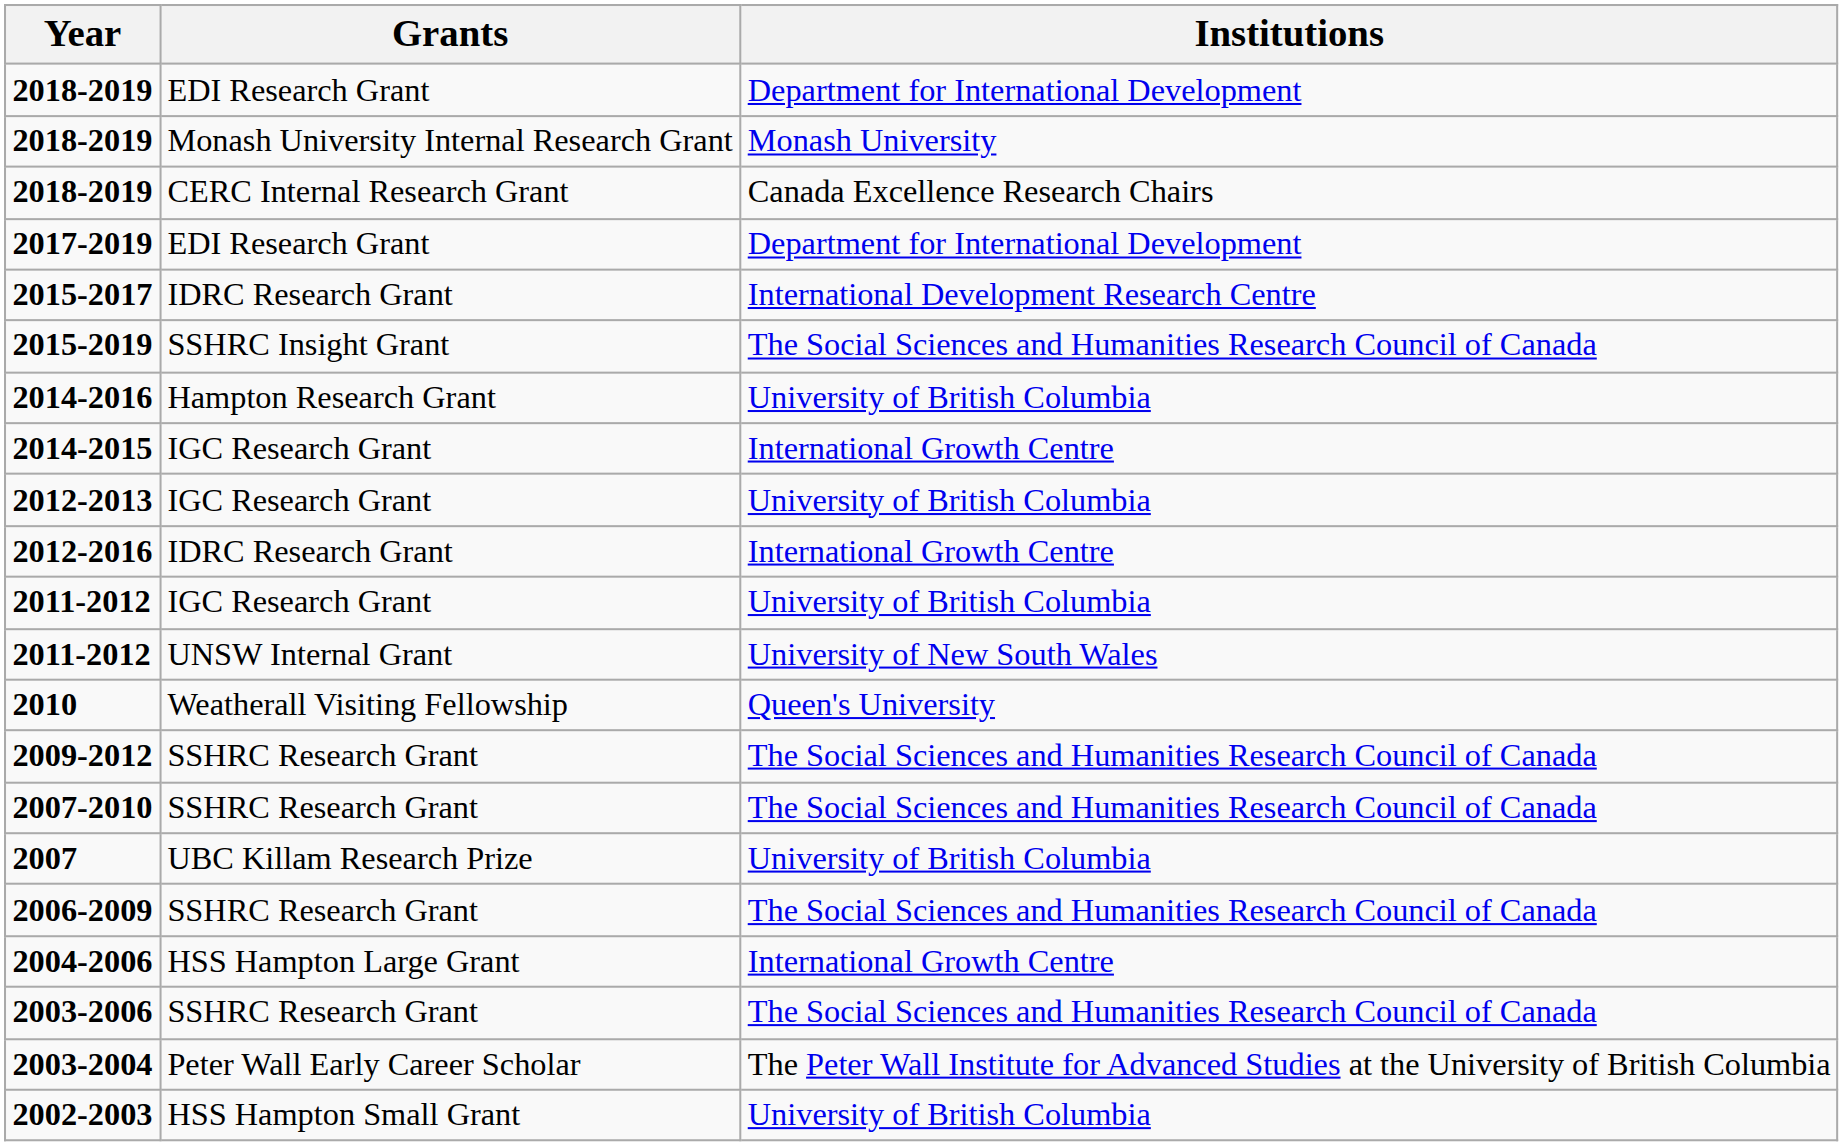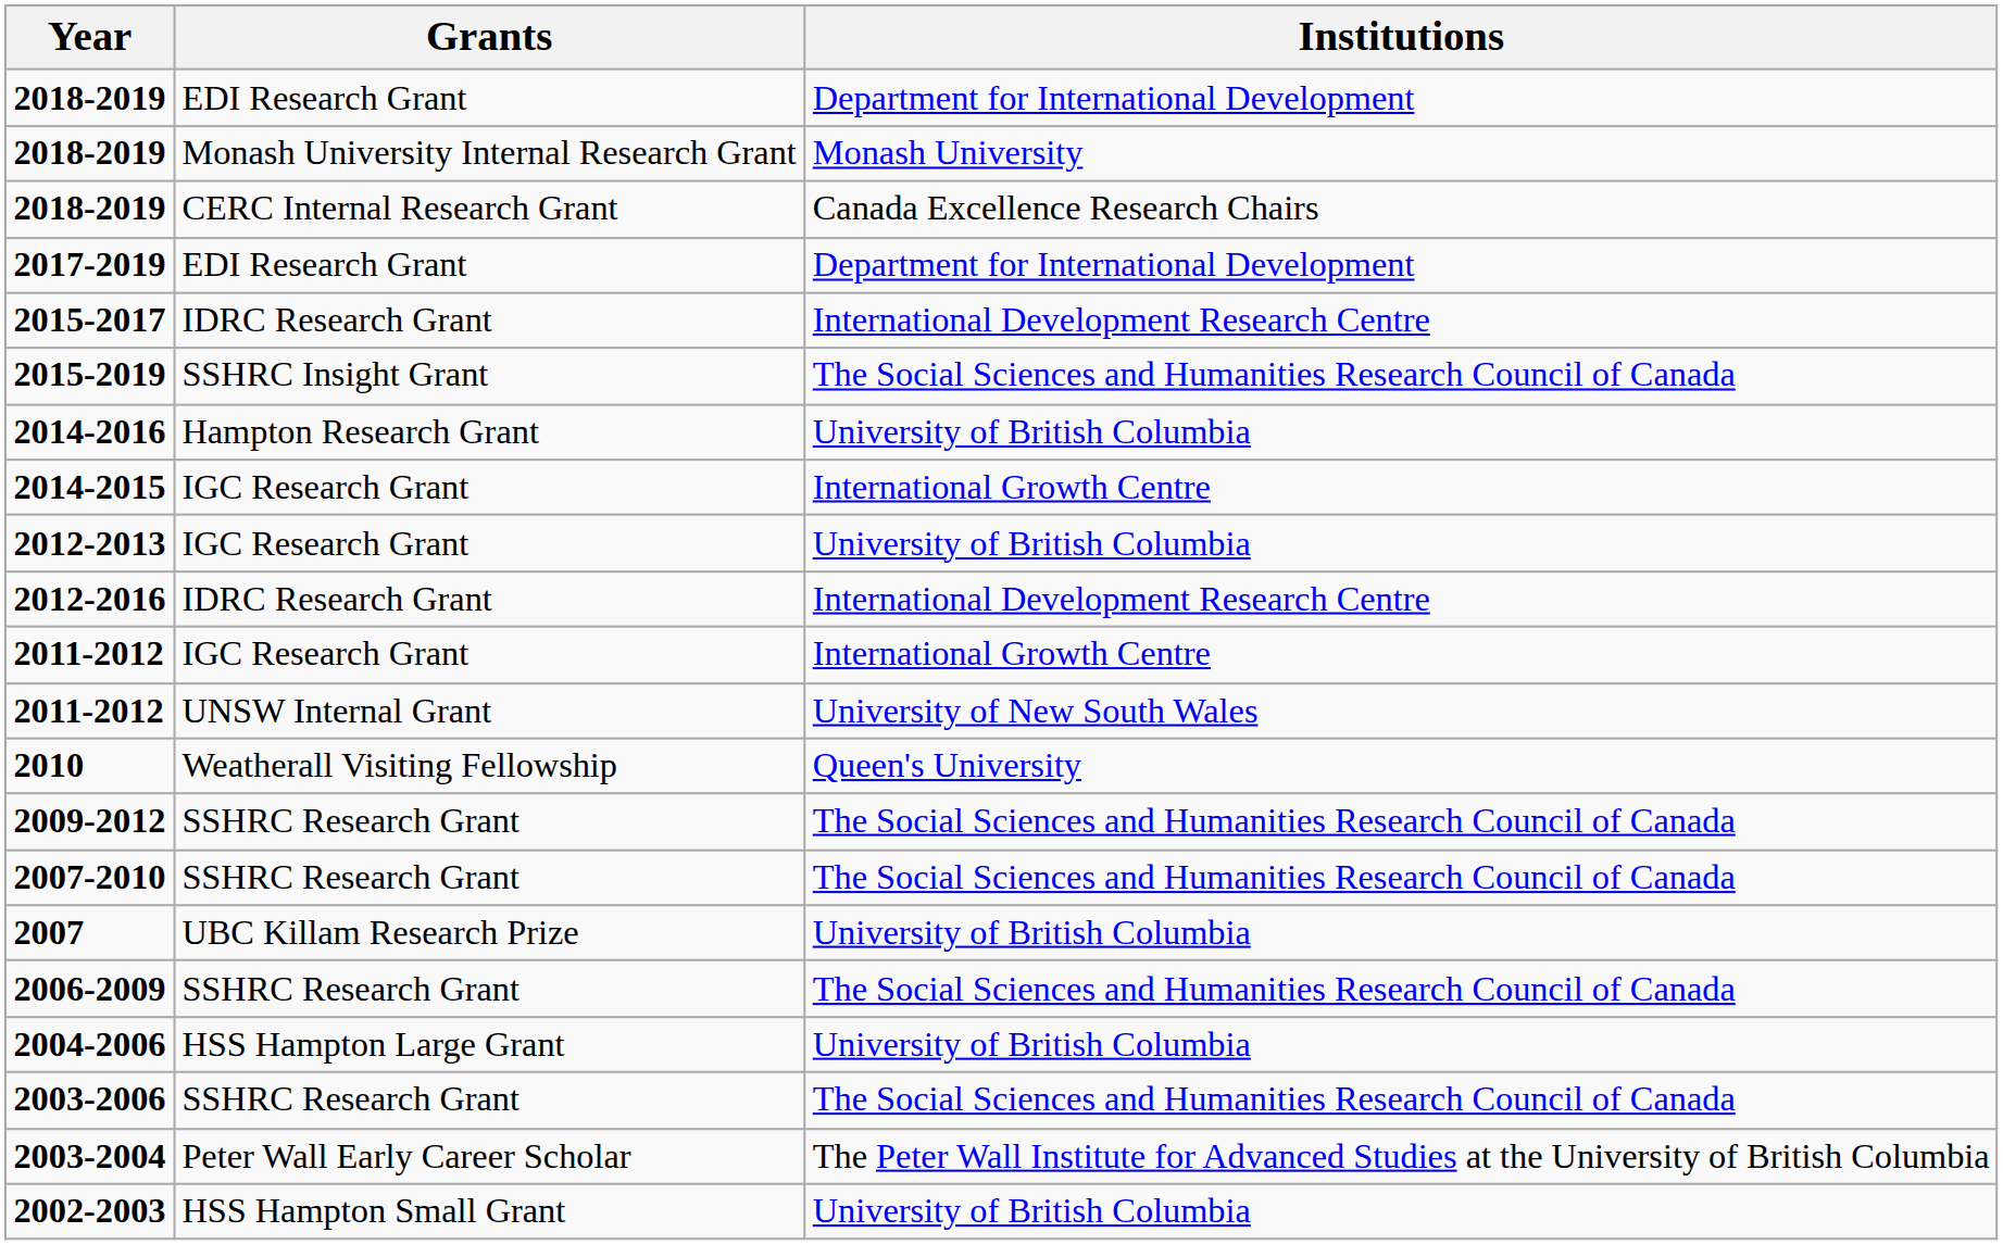 <table class="wikitable">
 <tr>
 <th><big>Year</big></th>
 <th><big>Grants</big></th>
 <th><big>Institutions</big></th>
 </tr>
 <tr>
 <td><strong>2018-2019</strong></td>
 <td>EDI Research Grant</td>
 <td><a href='#'>Department for International Development</a></td>
 </tr>
 <tr>
 <td><strong>2018-2019</strong></td>
 <td>Monash University Internal Research Grant</td>
 <td><a href='#'>Monash University</a></td>
 </tr>
 <tr>
 <td><strong>2018-2019</strong></td>
 <td>CERC Internal Research Grant</td>
 <td>Canada Excellence Research Chairs</td>
 </tr>
 <tr>
 <td><strong>2017-2019</strong></td>
 <td>EDI Research Grant</td>
 <td><a href='#'>Department for International Development</a></td>
 </tr>
 <tr>
 <td><strong>2015-2017</strong></td>
 <td>IDRC Research Grant</td>
 <td><a href='#'>International Development Research Centre</a></td>
 </tr>
 <tr>
 <td><strong>2015-2019</strong></td>
 <td>SSHRC Insight Grant</td>
 <td><a href='#'>The Social Sciences and Humanities Research Council of Canada</a></td>
 </tr>
 <tr>
 <td><strong>2014-2016</strong></td>
 <td>Hampton Research Grant</td>
 <td><a href='#'>University of British Columbia</a></td>
 </tr>
 <tr>
 <td><strong>2014-2015</strong></td>
 <td>IGC Research Grant</td>
 <td><a href='#'>International Growth Centre</a></td>
 </tr>
 <tr>
 <td><strong>2012-2013</strong></td>
 <td>IGC Research Grant</td>
 <td><a href='#'>University of British Columbia</a></td>
 </tr>
 <tr>
 <td><strong>2012-2016</strong></td>
 <td>IDRC Research Grant</td>
-<td><a href='#'>International Growth Centre</a></td>
+<td><a href='#'>International Development Research Centre</a></td>
 </tr>
 <tr>
 <td><strong>2011-2012</strong></td>
 <td>IGC Research Grant</td>
-<td><a href='#'>University of British Columbia</a></td>
+<td><a href='#'>International Growth Centre</a></td>
 </tr>
 <tr>
 <td><strong>2011-2012</strong></td>
 <td>UNSW Internal Grant</td>
 <td><a href='#'>University of New South Wales</a></td>
 </tr>
 <tr>
 <td><strong>2010</strong></td>
 <td>Weatherall Visiting Fellowship</td>
 <td><a href='#'>Queen's University</a></td>
 </tr>
 <tr>
 <td><strong>2009-2012</strong></td>
 <td>SSHRC Research Grant</td>
 <td><a href='#'>The Social Sciences and Humanities Research Council of Canada</a></td>
 </tr>
 <tr>
 <td><strong>2007-2010</strong></td>
 <td>SSHRC Research Grant</td>
 <td><a href='#'>The Social Sciences and Humanities Research Council of Canada</a></td>
 </tr>
 <tr>
 <td><strong>2007</strong></td>
 <td>UBC Killam Research Prize</td>
 <td><a href='#'>University of British Columbia</a></td>
 </tr>
 <tr>
 <td><strong>2006-2009</strong></td>
 <td>SSHRC Research Grant</td>
 <td><a href='#'>The Social Sciences and Humanities Research Council of Canada</a></td>
 </tr>
 <tr>
 <td><strong>2004-2006</strong></td>
 <td>HSS Hampton Large Grant</td>
-<td><a href='#'>International Growth Centre</a></td>
+<td><a href='#'>University of British Columbia</a></td>
 </tr>
 <tr>
 <td><strong>2003-2006</strong></td>
 <td>SSHRC Research Grant</td>
 <td><a href='#'>The Social Sciences and Humanities Research Council of Canada</a></td>
 </tr>
 <tr>
 <td><strong>2003-2004</strong></td>
 <td>Peter Wall Early Career Scholar</td>
 <td>The <a href='#'>Peter Wall Institute for Advanced Studies</a> at the University of British Columbia</td>
 </tr>
 <tr>
 <td><strong>2002-2003</strong></td>
 <td>HSS Hampton Small Grant</td>
 <td><a href='#'>University of British Columbia</a></td>
 </tr>
 </table>
